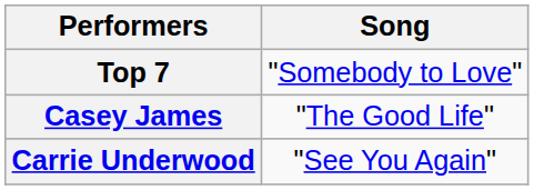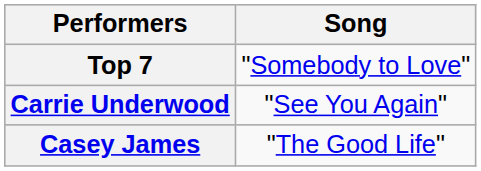 <table class="wikitable" style="text-align:center;">
 <tr>
 <th scope="col">Performers</th>
 <th scope="col">Song</th>
 </tr>
 <tr>
 <th scope="row">Top 7</th>
 <td>"<a href='#'>Somebody to Love</a>"</td>
 </tr>
 <tr>
+<th scope="row"><a href='#'>Carrie Underwood</a></th>
+<td>"<a href='#'>See You Again</a>"</td>
+</tr>
+<tr>
 <th scope="row"><a href='#'>Casey James</a></th>
 <td>"<a href='#'>The Good Life</a>"</td>
 </tr>
-<tr>
-<th scope="row"><a href='#'>Carrie Underwood</a></th>
-<td>"<a href='#'>See You Again</a>"</td>
-</tr>
 </table>
